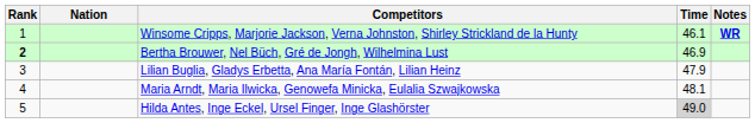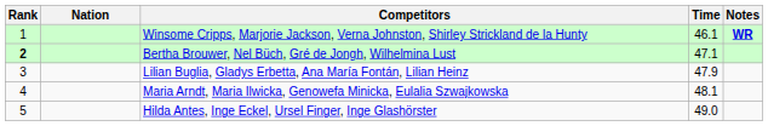 <table class="wikitable sortable" width=75% style="text-align:center; font-size:95%">
 <tr>
 <th width=15>Rank</th>
 <th width=120>Nation</th>
 <th width=700>Competitors</th>
 <th width=15>Time</th>
 <th width=15>Notes</th>
 </tr>
 <tr bgcolor=ccffcc>
 <td>1</td>
 <td align=left></td>
 <td align=left><a href='#'>Winsome Cripps</a>, <a href='#'>Marjorie Jackson</a>, <a href='#'>Verna Johnston</a>, <a href='#'>Shirley Strickland de la Hunty</a></td>
 <td>46.1</td>
 <td><strong><a href='#'>WR</a></strong></td>
 </tr>
 <tr bgcolor=ccffcc>
 <td><strong>2</strong></td>
 <td align=left></td>
 <td align=left><a href='#'>Bertha Brouwer</a>, <a href='#'>Nel Büch</a>, <a href='#'>Gré de Jongh</a>, <a href='#'>Wilhelmina Lust</a></td>
-<td>46.9</td>
+<td>47.1</td>
 <td></td>
 </tr>
 <tr>
 <td>3</td>
 <td align=left></td>
 <td align=left><a href='#'>Lilian Buglia</a>, <a href='#'>Gladys Erbetta</a>, <a href='#'>Ana María Fontán</a>, <a href='#'>Lilian Heinz</a></td>
 <td>47.9</td>
 <td></td>
 </tr>
 <tr>
 <td>4</td>
 <td align=left></td>
 <td align=left><a href='#'>Maria Arndt</a>, <a href='#'>Maria Ilwicka</a>, <a href='#'>Genowefa Minicka</a>, <a href='#'>Eulalia Szwajkowska</a></td>
 <td>48.1</td>
 <td></td>
 </tr>
 <tr>
 <td>5</td>
 <td align=left></td>
 <td align=left><a href='#'>Hilda Antes</a>, <a href='#'>Inge Eckel</a>, <a href='#'>Ursel Finger</a>, <a href='#'>Inge Glashörster</a></td>
-<td style="background: lightgrey;">49.0</td>
+<td>49.0</td>
 <td></td>
 </tr>
 </table>
